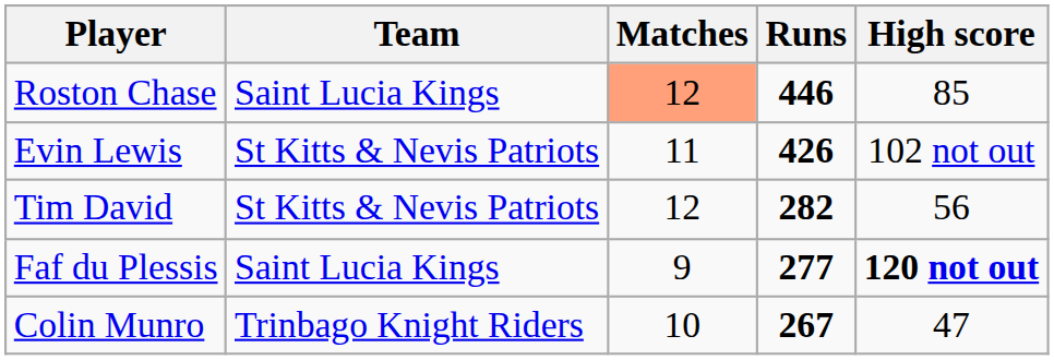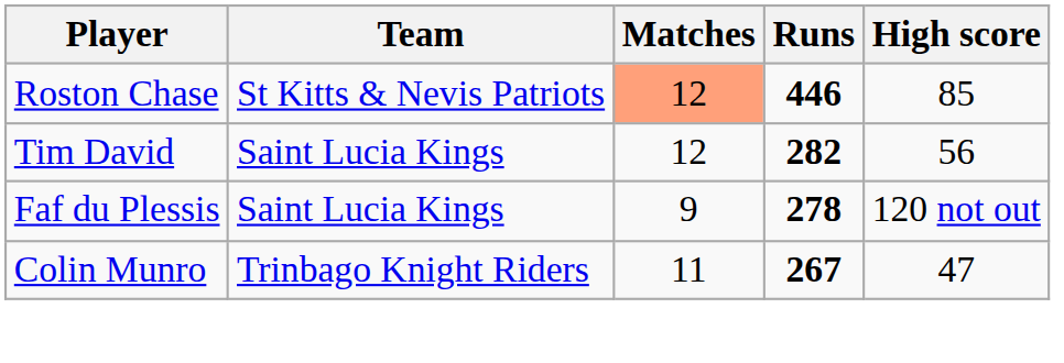 <table class="wikitable" style="text-align: center;">
 <tr>
 <th>Player</th>
 <th>Team</th>
 <th>Matches</th>
 <th>Runs</th>
 <th>High score</th>
 </tr>
 <tr>
 <td style="text-align:left"><a href='#'>Roston Chase</a></td>
-<td style="text-align:left"><a href='#'>Saint Lucia Kings</a></td>
+<td style="text-align:left"><a href='#'>St Kitts & Nevis Patriots</a></td>
 <td style="background: lightsalmon;">12</td>
 <td><strong>446</strong></td>
 <td>85</td>
 </tr>
 <tr>
-<td style="text-align:left"><a href='#'>Evin Lewis</a></td>
-<td style="text-align:left"><a href='#'>St Kitts & Nevis Patriots</a></td>
-<td>11</td>
-<td><strong>426</strong></td>
-<td>102 <a href='#'>not out</a></td>
-</tr>
-<tr>
 <td style="text-align:left"><a href='#'>Tim David</a></td>
-<td style="text-align:left"><a href='#'>St Kitts & Nevis Patriots</a></td>
+<td style="text-align:left"><a href='#'>Saint Lucia Kings</a></td>
 <td>12</td>
 <td><strong>282</strong></td>
 <td>56</td>
 </tr>
 <tr>
 <td style="text-align:left"><a href='#'>Faf du Plessis</a></td>
 <td style="text-align:left"><a href='#'>Saint Lucia Kings</a></td>
 <td>9</td>
-<td><strong>277</strong></td>
-<td><strong>120 <a href='#'>not out</a></strong></td>
+<td><strong>278</strong></td>
+<td>120 <a href='#'>not out</a></td>
 </tr>
 <tr>
 <td style="text-align:left"><a href='#'>Colin Munro</a></td>
 <td style="text-align:left"><a href='#'>Trinbago Knight Riders</a></td>
-<td>10</td>
+<td>11</td>
 <td><strong>267</strong></td>
 <td>47</td>
 </tr>
 </table>
